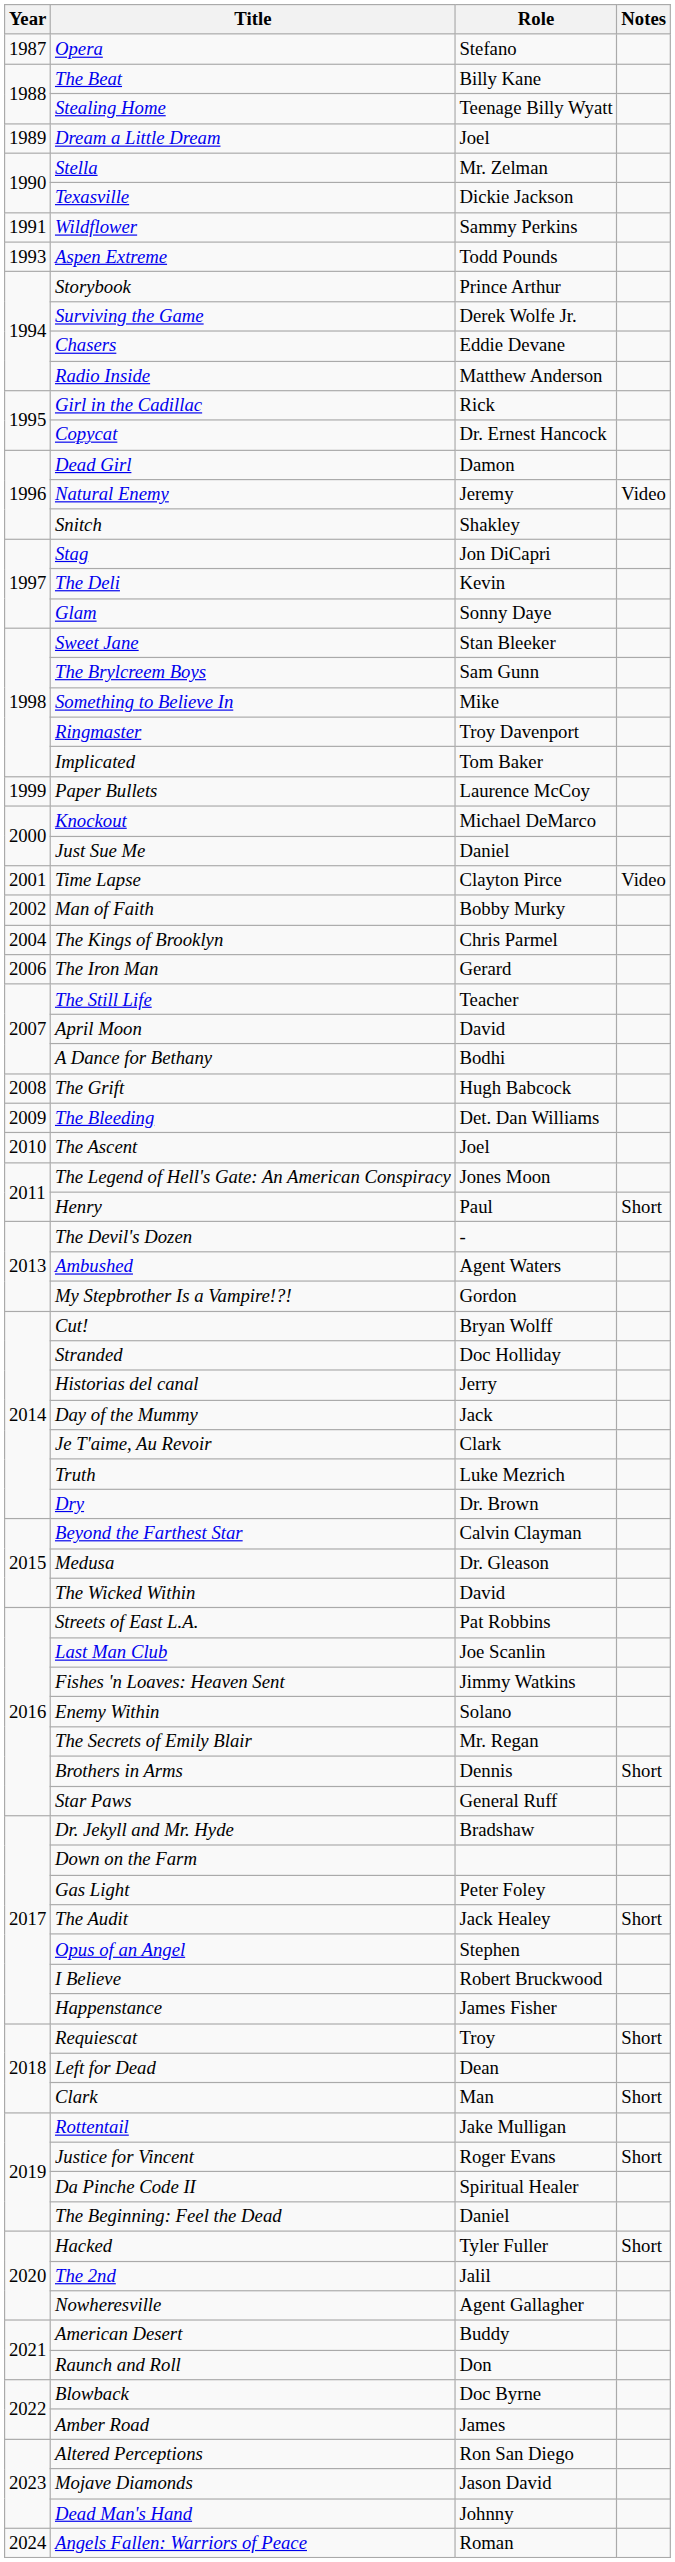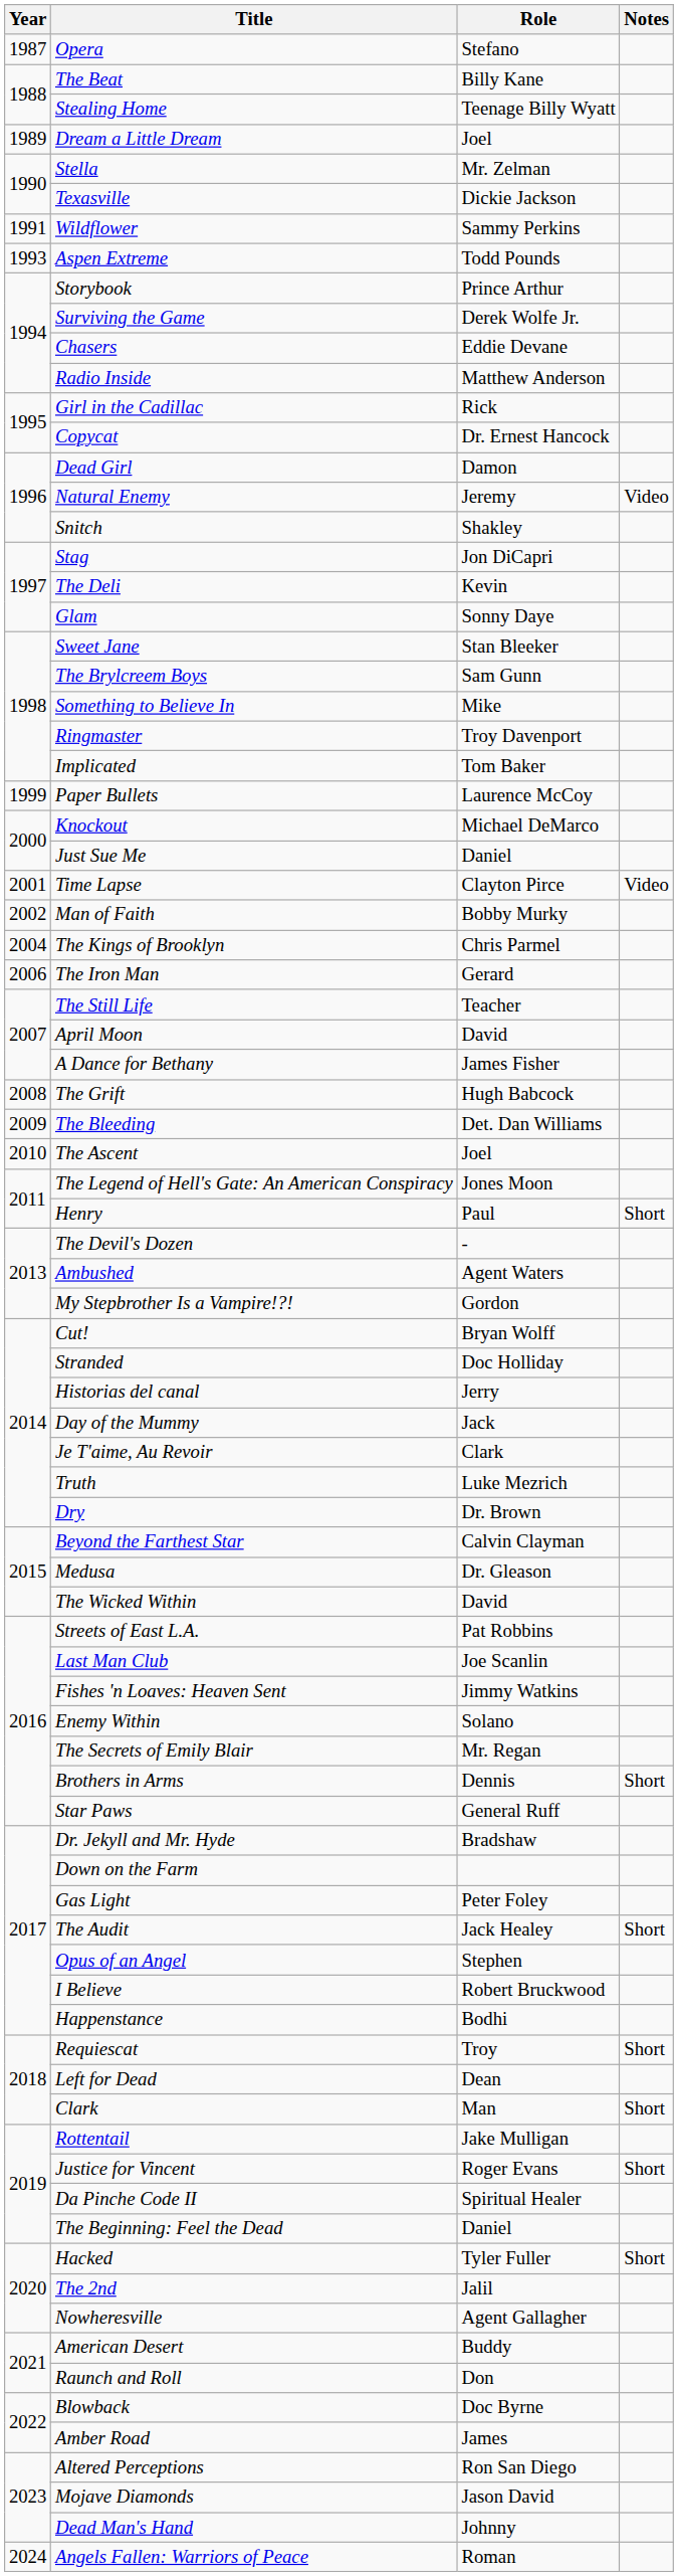 <table class="wikitable sortable">
 <tr>
 <th>Year</th>
 <th>Title</th>
 <th>Role</th>
 <th>Notes</th>
 </tr>
 <tr>
 <td>1987</td>
 <td><em><a href='#'>Opera</a></em></td>
 <td>Stefano</td>
 <td></td>
 </tr>
 <tr>
 <td rowspan="2">1988</td>
 <td><em><a href='#'>The Beat</a></em></td>
 <td>Billy Kane</td>
 <td></td>
 </tr>
 <tr>
 <td><em><a href='#'>Stealing Home</a></em></td>
 <td>Teenage Billy Wyatt</td>
 <td></td>
 </tr>
 <tr>
 <td>1989</td>
 <td><em><a href='#'>Dream a Little Dream</a></em></td>
 <td>Joel</td>
 <td></td>
 </tr>
 <tr>
 <td rowspan="2">1990</td>
 <td><em><a href='#'>Stella</a></em></td>
 <td>Mr. Zelman</td>
 <td></td>
 </tr>
 <tr>
 <td><em><a href='#'>Texasville</a></em></td>
 <td>Dickie Jackson</td>
 <td></td>
 </tr>
 <tr>
 <td>1991</td>
 <td><em><a href='#'>Wildflower</a></em></td>
 <td>Sammy Perkins</td>
 <td></td>
 </tr>
 <tr>
 <td>1993</td>
 <td><em><a href='#'>Aspen Extreme</a></em></td>
 <td>Todd Pounds</td>
 <td></td>
 </tr>
 <tr>
 <td rowspan="4">1994</td>
 <td><em>Storybook</em></td>
 <td>Prince Arthur</td>
 <td></td>
 </tr>
 <tr>
 <td><em><a href='#'>Surviving the Game</a></em></td>
 <td>Derek Wolfe Jr.</td>
 <td></td>
 </tr>
 <tr>
 <td><em><a href='#'>Chasers</a></em></td>
 <td>Eddie Devane</td>
 <td></td>
 </tr>
 <tr>
 <td><em><a href='#'>Radio Inside</a></em></td>
 <td>Matthew Anderson</td>
 <td></td>
 </tr>
 <tr>
 <td rowspan="2">1995</td>
 <td><em><a href='#'>Girl in the Cadillac</a></em></td>
 <td>Rick</td>
 <td></td>
 </tr>
 <tr>
 <td><em><a href='#'>Copycat</a></em></td>
 <td>Dr. Ernest Hancock</td>
 <td></td>
 </tr>
 <tr>
 <td rowspan="3">1996</td>
 <td><em><a href='#'>Dead Girl</a></em></td>
 <td>Damon</td>
 <td></td>
 </tr>
 <tr>
 <td><em><a href='#'>Natural Enemy</a></em></td>
 <td>Jeremy</td>
 <td>Video</td>
 </tr>
 <tr>
 <td><em>Snitch</em></td>
 <td>Shakley</td>
 <td></td>
 </tr>
 <tr>
 <td rowspan="3">1997</td>
 <td><em><a href='#'>Stag</a></em></td>
 <td>Jon DiCapri</td>
 <td></td>
 </tr>
 <tr>
 <td><em><a href='#'>The Deli</a></em></td>
 <td>Kevin</td>
 <td></td>
 </tr>
 <tr>
 <td><em><a href='#'>Glam</a></em></td>
 <td>Sonny Daye</td>
 <td></td>
 </tr>
 <tr>
 <td rowspan="5">1998</td>
 <td><em><a href='#'>Sweet Jane</a></em></td>
 <td>Stan Bleeker</td>
 <td></td>
 </tr>
 <tr>
 <td><em><a href='#'>The Brylcreem Boys</a></em></td>
 <td>Sam Gunn</td>
 <td></td>
 </tr>
 <tr>
 <td><em><a href='#'>Something to Believe In</a></em></td>
 <td>Mike</td>
 <td></td>
 </tr>
 <tr>
 <td><em><a href='#'>Ringmaster</a></em></td>
 <td>Troy Davenport</td>
 <td></td>
 </tr>
 <tr>
 <td><em>Implicated</em></td>
 <td>Tom Baker</td>
 <td></td>
 </tr>
 <tr>
 <td>1999</td>
 <td><em>Paper Bullets</em></td>
 <td>Laurence McCoy</td>
 <td></td>
 </tr>
 <tr>
 <td rowspan="2">2000</td>
 <td><em><a href='#'>Knockout</a></em></td>
 <td>Michael DeMarco</td>
 <td></td>
 </tr>
 <tr>
 <td><em>Just Sue Me</em></td>
 <td>Daniel</td>
 <td></td>
 </tr>
 <tr>
 <td>2001</td>
 <td><em>Time Lapse</em></td>
 <td>Clayton Pirce</td>
 <td>Video</td>
 </tr>
 <tr>
 <td>2002</td>
 <td><em>Man of Faith</em></td>
 <td>Bobby Murky</td>
 <td></td>
 </tr>
 <tr>
 <td>2004</td>
 <td><em>The Kings of Brooklyn</em></td>
 <td>Chris Parmel</td>
 <td></td>
 </tr>
 <tr>
 <td>2006</td>
 <td><em>The Iron Man</em></td>
 <td>Gerard</td>
 <td></td>
 </tr>
 <tr>
 <td rowspan="3">2007</td>
 <td><em><a href='#'>The Still Life</a></em></td>
 <td>Teacher</td>
 <td></td>
 </tr>
 <tr>
 <td><em>April Moon</em></td>
 <td>David</td>
 <td></td>
 </tr>
 <tr>
 <td><em>A Dance for Bethany</em></td>
-<td>Bodhi</td>
+<td>James Fisher</td>
 <td></td>
 </tr>
 <tr>
 <td>2008</td>
 <td><em>The Grift</em></td>
 <td>Hugh Babcock</td>
 <td></td>
 </tr>
 <tr>
 <td>2009</td>
 <td><em><a href='#'>The Bleeding</a></em></td>
 <td>Det. Dan Williams</td>
 <td></td>
 </tr>
 <tr>
 <td>2010</td>
 <td><em>The Ascent</em></td>
 <td>Joel</td>
 <td></td>
 </tr>
 <tr>
 <td rowspan="2">2011</td>
 <td><em>The Legend of Hell's Gate: An American Conspiracy</em></td>
 <td>Jones Moon</td>
 <td></td>
 </tr>
 <tr>
 <td><em>Henry</em></td>
 <td>Paul</td>
 <td>Short</td>
 </tr>
 <tr>
 <td rowspan="3">2013</td>
 <td><em>The Devil's Dozen</em></td>
 <td>-</td>
 <td></td>
 </tr>
 <tr>
 <td><em><a href='#'>Ambushed</a></em></td>
 <td>Agent Waters</td>
 <td></td>
 </tr>
 <tr>
 <td><em>My Stepbrother Is a Vampire!?!</em></td>
 <td>Gordon</td>
 <td></td>
 </tr>
 <tr>
 <td rowspan="7">2014</td>
 <td><em>Cut!</em></td>
 <td>Bryan Wolff</td>
 <td></td>
 </tr>
 <tr>
 <td><em>Stranded</em></td>
 <td>Doc Holliday</td>
 <td></td>
 </tr>
 <tr>
 <td><em>Historias del canal</em></td>
 <td>Jerry</td>
 <td></td>
 </tr>
 <tr>
 <td><em>Day of the Mummy</em></td>
 <td>Jack</td>
 <td></td>
 </tr>
 <tr>
 <td><em>Je T'aime, Au Revoir</em></td>
 <td>Clark</td>
 <td></td>
 </tr>
 <tr>
 <td><em>Truth</em></td>
 <td>Luke Mezrich</td>
 <td></td>
 </tr>
 <tr>
 <td><em><a href='#'>Dry</a></em></td>
 <td>Dr. Brown</td>
 <td></td>
 </tr>
 <tr>
 <td rowspan="3">2015</td>
 <td><em><a href='#'>Beyond the Farthest Star</a></em></td>
 <td>Calvin Clayman</td>
 <td></td>
 </tr>
 <tr>
 <td><em>Medusa</em></td>
 <td>Dr. Gleason</td>
 <td></td>
 </tr>
 <tr>
 <td><em>The Wicked Within</em></td>
 <td>David</td>
 <td></td>
 </tr>
 <tr>
 <td rowspan="7">2016</td>
 <td><em>Streets of East L.A.</em></td>
 <td>Pat Robbins</td>
 <td></td>
 </tr>
 <tr>
 <td><em><a href='#'>Last Man Club</a></em></td>
 <td>Joe Scanlin</td>
 <td></td>
 </tr>
 <tr>
 <td><em>Fishes 'n Loaves: Heaven Sent</em></td>
 <td>Jimmy Watkins</td>
 <td></td>
 </tr>
 <tr>
 <td><em>Enemy Within</em></td>
 <td>Solano</td>
 <td></td>
 </tr>
 <tr>
 <td><em>The Secrets of Emily Blair</em></td>
 <td>Mr. Regan</td>
 <td></td>
 </tr>
 <tr>
 <td><em>Brothers in Arms</em></td>
 <td>Dennis</td>
 <td>Short</td>
 </tr>
 <tr>
 <td><em>Star Paws</em></td>
 <td>General Ruff</td>
 <td></td>
 </tr>
 <tr>
 <td rowspan="7">2017</td>
 <td><em>Dr. Jekyll and Mr. Hyde</em></td>
 <td>Bradshaw</td>
 <td></td>
 </tr>
 <tr>
 <td><em>Down on the Farm</em></td>
 <td></td>
 <td></td>
 </tr>
 <tr>
 <td><em>Gas Light</em></td>
 <td>Peter Foley</td>
 <td></td>
 </tr>
 <tr>
 <td><em>The Audit</em></td>
 <td>Jack Healey</td>
 <td>Short</td>
 </tr>
 <tr>
 <td><em><a href='#'>Opus of an Angel</a></em></td>
 <td>Stephen</td>
 <td></td>
 </tr>
 <tr>
 <td><em>I Believe</em></td>
 <td>Robert Bruckwood</td>
 <td></td>
 </tr>
 <tr>
 <td><em>Happenstance</em></td>
-<td>James Fisher</td>
+<td>Bodhi</td>
 <td></td>
 </tr>
 <tr>
 <td rowspan="3">2018</td>
 <td><em>Requiescat</em></td>
 <td>Troy</td>
 <td>Short</td>
 </tr>
 <tr>
 <td><em>Left for Dead</em></td>
 <td>Dean</td>
 <td></td>
 </tr>
 <tr>
 <td><em>Clark</em></td>
 <td>Man</td>
 <td>Short</td>
 </tr>
 <tr>
 <td rowspan="4">2019</td>
 <td><em><a href='#'>Rottentail</a></em></td>
 <td>Jake Mulligan</td>
 <td></td>
 </tr>
 <tr>
 <td><em>Justice for Vincent</em></td>
 <td>Roger Evans</td>
 <td>Short</td>
 </tr>
 <tr>
 <td><em>Da Pinche Code II</em></td>
 <td>Spiritual Healer</td>
 <td></td>
 </tr>
 <tr>
 <td><em>The Beginning: Feel the Dead</em></td>
 <td>Daniel</td>
 <td></td>
 </tr>
 <tr>
 <td rowspan="3">2020</td>
 <td><em>Hacked</em></td>
 <td>Tyler Fuller</td>
 <td>Short</td>
 </tr>
 <tr>
 <td><em><a href='#'>The 2nd</a></em></td>
 <td>Jalil</td>
 <td></td>
 </tr>
 <tr>
 <td><em>Nowheresville</em></td>
 <td>Agent Gallagher</td>
 <td></td>
 </tr>
 <tr>
 <td rowspan="2">2021</td>
 <td><em>American Desert</em></td>
 <td>Buddy</td>
 <td></td>
 </tr>
 <tr>
 <td><em>Raunch and Roll</em></td>
 <td>Don</td>
 <td></td>
 </tr>
 <tr>
 <td rowspan="2">2022</td>
 <td><em>Blowback</em></td>
 <td>Doc Byrne</td>
 <td></td>
 </tr>
 <tr>
 <td><em>Amber Road</em></td>
 <td>James</td>
 <td></td>
 </tr>
 <tr>
 <td rowspan="3">2023</td>
 <td><em>Altered Perceptions</em></td>
 <td>Ron San Diego</td>
 <td></td>
 </tr>
 <tr>
 <td><em>Mojave Diamonds</em></td>
 <td>Jason David</td>
 <td></td>
 </tr>
 <tr>
 <td><em><a href='#'>Dead Man's Hand</a></em></td>
 <td>Johnny</td>
 <td></td>
 </tr>
 <tr>
 <td>2024</td>
 <td><em><a href='#'>Angels Fallen: Warriors of Peace</a></em></td>
 <td>Roman</td>
 <td></td>
 </tr>
 </table>
